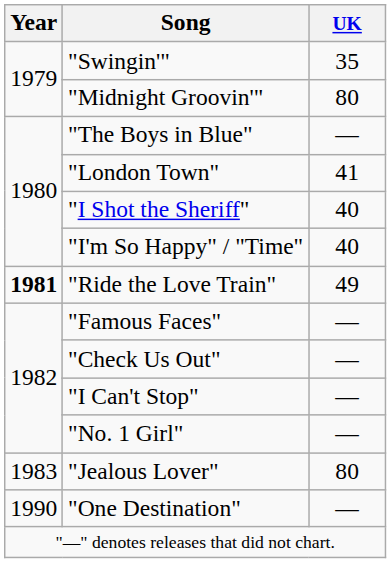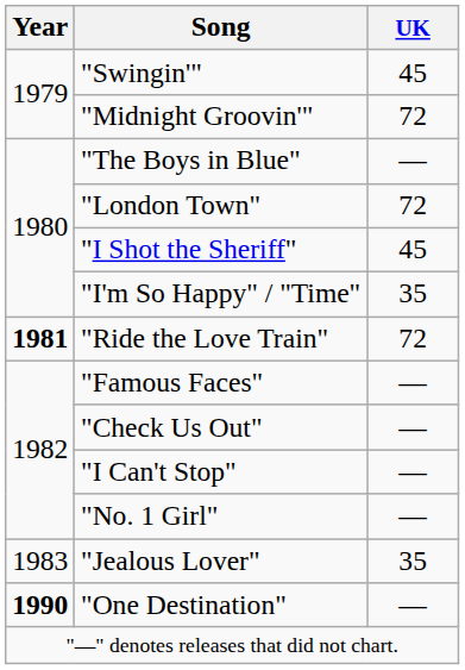 <table class="wikitable">
 <tr>
 <th>Year</th>
 <th>Song</th>
 <th style="width:45px;"><small><a href='#'>UK</a></small><br></th>
 </tr>
 <tr>
 <td rowspan="2">1979</td>
 <td>"Swingin'"</td>
-<td align=center>35</td>
+<td align=center>45</td>
 </tr>
 <tr>
 <td>"Midnight Groovin'"</td>
-<td align=center>80</td>
+<td align=center>72</td>
 </tr>
 <tr>
 <td rowspan="4">1980</td>
 <td>"The Boys in Blue"</td>
 <td align=center>—</td>
 </tr>
 <tr>
 <td>"London Town"</td>
-<td align=center>41</td>
+<td align=center>72</td>
 </tr>
 <tr>
 <td>"<a href='#'>I Shot the Sheriff</a>"</td>
-<td align=center>40</td>
+<td align=center>45</td>
 </tr>
 <tr>
 <td>"I'm So Happy" / "Time"</td>
-<td align=center>40</td>
+<td align=center>35</td>
 </tr>
 <tr>
 <td rowspan="1"><strong>1981</strong></td>
 <td>"Ride the Love Train"</td>
-<td align=center>49</td>
+<td align=center>72</td>
 </tr>
 <tr>
 <td rowspan="4">1982</td>
 <td>"Famous Faces"</td>
 <td align=center>—</td>
 </tr>
 <tr>
 <td>"Check Us Out"</td>
 <td align=center>—</td>
 </tr>
 <tr>
 <td>"I Can't Stop"</td>
 <td align=center>—</td>
 </tr>
 <tr>
 <td>"No. 1 Girl"</td>
 <td align=center>—</td>
 </tr>
 <tr>
 <td rowspan="1">1983</td>
 <td>"Jealous Lover"</td>
-<td align=center>80</td>
+<td align=center>35</td>
 </tr>
 <tr>
-<td rowspan="1">1990</td>
+<td rowspan="1"><strong>1990</strong></td>
 <td>"One Destination"</td>
 <td align=center>—</td>
 </tr>
 <tr>
 <td colspan="7" style="text-align:center; font-size:9pt;">"—" denotes releases that did not chart.</td>
 </tr>
 </table>
